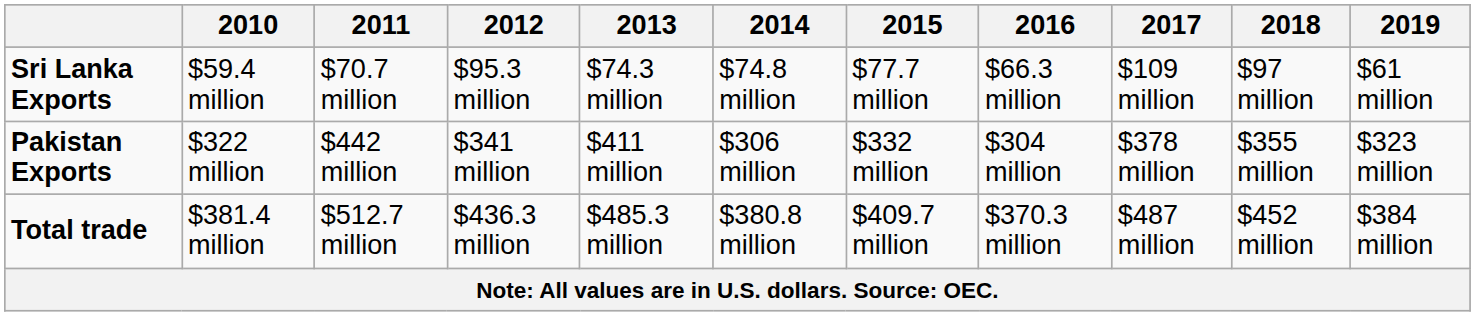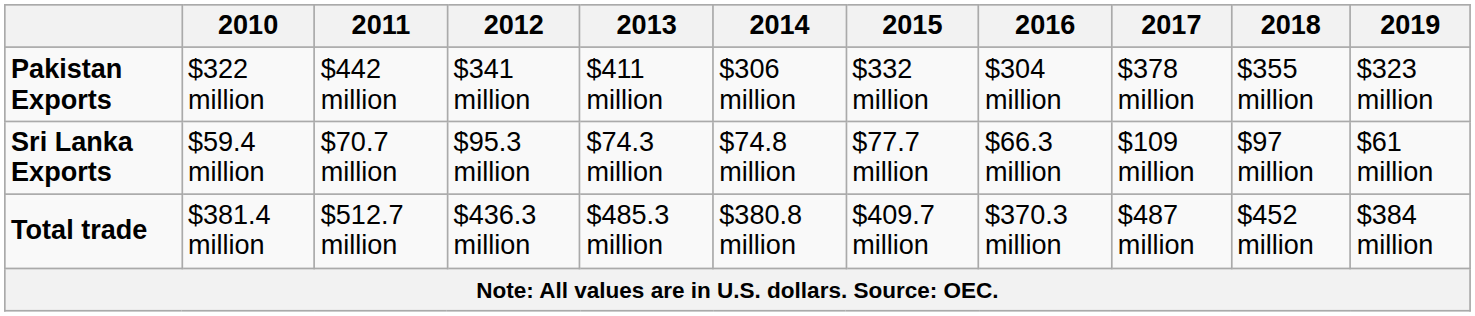 <table class="wikitable">
 <tr>
 <th></th>
 <th>2010</th>
 <th>2011</th>
 <th>2012</th>
 <th>2013</th>
 <th>2014</th>
 <th>2015</th>
 <th>2016</th>
 <th>2017</th>
 <th>2018</th>
 <th>2019</th>
 </tr>
 <tr>
+<td> <strong>Pakistan Exports</strong></td>
+<td>$322 million</td>
+<td>$442 million</td>
+<td>$341 million</td>
+<td>$411 million</td>
+<td>$306 million</td>
+<td>$332 million</td>
+<td>$304 million</td>
+<td>$378 million</td>
+<td>$355 million</td>
+<td>$323 million</td>
+</tr>
+<tr>
 <td> <strong>Sri Lanka Exports</strong></td>
 <td>$59.4 million</td>
 <td>$70.7 million</td>
 <td>$95.3 million</td>
 <td>$74.3 million</td>
 <td>$74.8 million</td>
 <td>$77.7 million</td>
 <td>$66.3 million</td>
 <td>$109 million</td>
 <td>$97 million</td>
 <td>$61 million</td>
-</tr>
-<tr>
-<td> <strong>Pakistan Exports</strong></td>
-<td>$322 million</td>
-<td>$442 million</td>
-<td>$341 million</td>
-<td>$411 million</td>
-<td>$306 million</td>
-<td>$332 million</td>
-<td>$304 million</td>
-<td>$378 million</td>
-<td>$355 million</td>
-<td>$323 million</td>
 </tr>
 <tr>
 <td><strong>Total trade</strong></td>
 <td>$381.4 million</td>
 <td>$512.7 million</td>
 <td>$436.3 million</td>
 <td>$485.3 million</td>
 <td>$380.8 million</td>
 <td>$409.7 million</td>
 <td>$370.3 million</td>
 <td>$487 million</td>
 <td>$452 million</td>
 <td>$384 million</td>
 </tr>
 <tr>
 <th colspan="11"><small>Note: All values are in U.S. dollars. Source: OEC.</small></th>
 </tr>
 </table>
